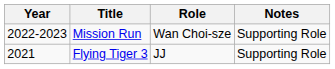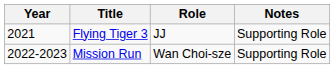 <table class="wikitable">
 <tr>
 <th>Year</th>
 <th>Title</th>
 <th>Role</th>
 <th>Notes</th>
 </tr>
 <tr>
+<td>2021</td>
+<td><a href='#'>Flying Tiger 3</a></td>
+<td>JJ</td>
+<td>Supporting Role</td>
+</tr>
+<tr>
 <td>2022-2023</td>
 <td><a href='#'>Mission Run</a></td>
 <td>Wan Choi-sze</td>
 <td>Supporting Role</td>
 </tr>
-<tr>
-<td>2021</td>
-<td><a href='#'>Flying Tiger 3</a></td>
-<td>JJ</td>
-<td>Supporting Role</td>
-</tr>
 </table>
